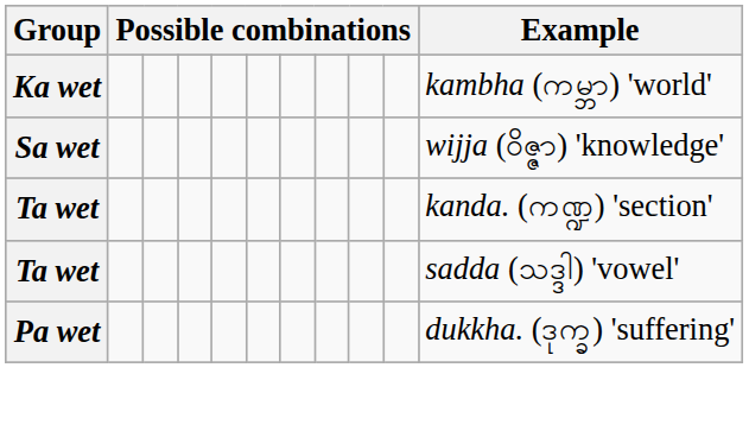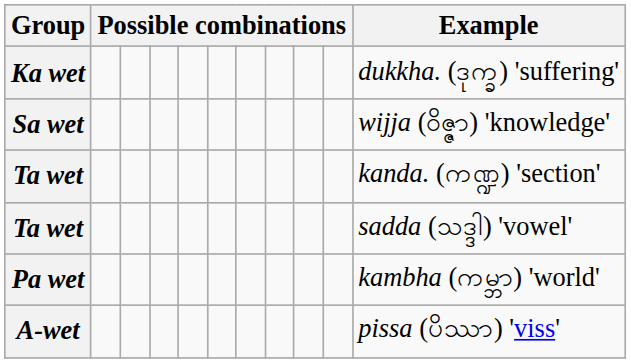 <table class="wikitable letters-table letters-blue letters-lo">
 <tr>
 <th>Group</th>
 <th colspan=9>Possible combinations</th>
 <th>Example</th>
 </tr>
 <tr>
 <th><em>Ka wet</em></th>
 <td></td>
 <td></td>
 <td></td>
 <td></td>
 <td></td>
 <td></td>
 <td></td>
 <td></td>
 <td></td>
-<td><em>kambha</em> (ကမ္ဘာ) 'world'</td>
+<td><em>dukkha.</em> (ဒုက္ခ) 'suffering'</td>
 </tr>
 <tr>
 <th><em>Sa wet</em></th>
 <td></td>
 <td></td>
 <td></td>
 <td></td>
 <td></td>
 <td></td>
 <td></td>
 <td></td>
 <td></td>
 <td><em>wijja</em> (ဝိဇ္ဇာ) 'knowledge'</td>
 </tr>
 <tr>
 <th><em>Ta wet</em></th>
 <td></td>
 <td></td>
 <td></td>
 <td></td>
 <td></td>
 <td></td>
 <td></td>
 <td></td>
 <td></td>
 <td><em>kanda.</em> (ကဏ္ဍ) 'section'</td>
 </tr>
 <tr>
 <th><em>Ta wet</em></th>
 <td></td>
 <td></td>
 <td></td>
 <td></td>
 <td></td>
 <td></td>
 <td></td>
 <td></td>
 <td></td>
 <td><em>sadda</em> (သဒ္ဒါ) 'vowel'</td>
 </tr>
 <tr>
 <th><em>Pa wet</em></th>
 <td></td>
 <td></td>
 <td></td>
 <td></td>
 <td></td>
 <td></td>
 <td></td>
 <td></td>
 <td></td>
-<td><em>dukkha.</em> (ဒုက္ခ) 'suffering'</td>
+<td><em>kambha</em> (ကမ္ဘာ) 'world'</td>
+</tr>
+<tr>
+<th><em>A-wet</em></th>
+<td></td>
+<td></td>
+<td></td>
+<td></td>
+<td></td>
+<td></td>
+<td></td>
+<td></td>
+<td></td>
+<td><em>pissa</em> (ပိဿာ) '<a href='#'>viss</a>'</td>
 </tr>
 </table>
